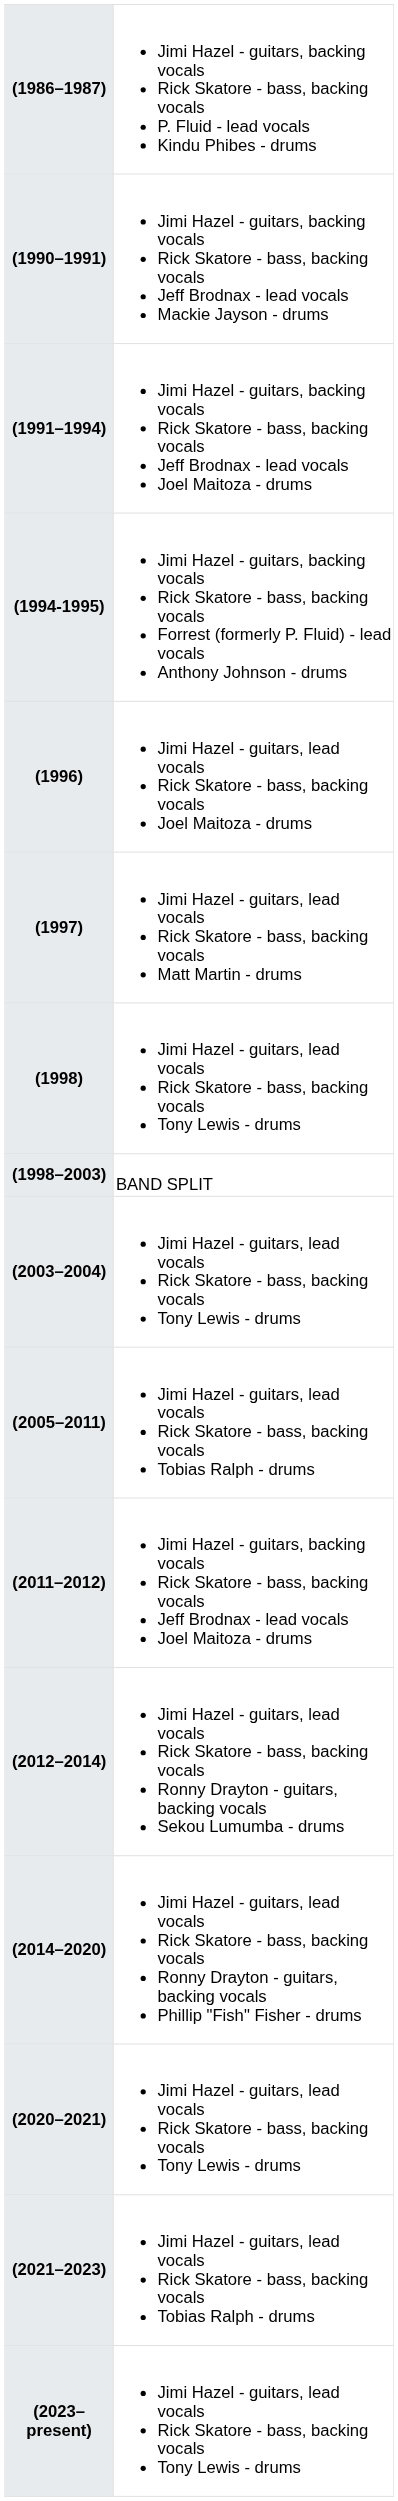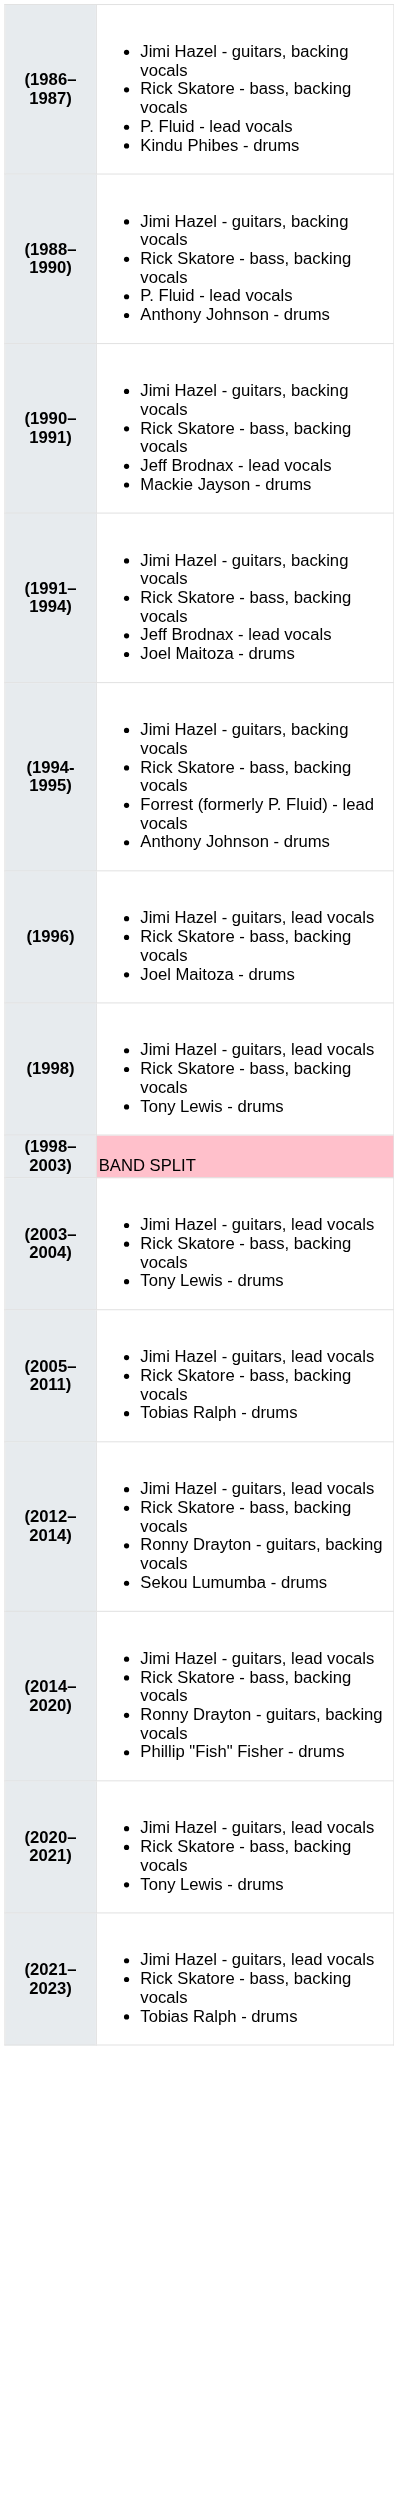 <table class="toccolours"  border=1 cellpadding=2 cellspacing=0 style="float: right; width: 375px; margin: 0 0 1em 1em; border-collapse: collapse; border: 1px solid #E2E2E2;">
 <tr>
 <th bgcolor="#E7EBEE">(1986–1987)</th>
 <td><br><ul><li>Jimi Hazel - guitars, backing vocals</li><li>Rick Skatore - bass, backing vocals</li><li>P. Fluid - lead vocals</li><li>Kindu Phibes - drums</li></ul></td>
+</tr>
+<tr>
+<th bgcolor="#E7EBEE">(1988–1990)</th>
+<td><br><ul><li>Jimi Hazel - guitars, backing vocals</li><li>Rick Skatore - bass, backing vocals</li><li>P. Fluid - lead vocals</li><li>Anthony Johnson - drums</li></ul></td>
 </tr>
 <tr>
 <th bgcolor="#E7EBEE">(1990–1991)</th>
 <td><br><ul><li>Jimi Hazel - guitars, backing vocals</li><li>Rick Skatore - bass, backing vocals</li><li>Jeff Brodnax - lead vocals</li><li>Mackie Jayson - drums</li></ul></td>
 </tr>
 <tr>
 <th bgcolor="#E7EBEE">(1991–1994)</th>
 <td><br><ul><li>Jimi Hazel - guitars, backing vocals</li><li>Rick Skatore - bass, backing vocals</li><li>Jeff Brodnax - lead vocals</li><li>Joel Maitoza - drums</li></ul></td>
 </tr>
 <tr>
 <th bgcolor="#E7EBEE">(1994-1995)</th>
 <td><br><ul><li>Jimi Hazel - guitars, backing vocals</li><li>Rick Skatore - bass, backing vocals</li><li>Forrest (formerly P. Fluid) - lead vocals</li><li>Anthony Johnson - drums</li></ul></td>
 </tr>
 <tr>
 <th bgcolor="#E7EBEE">(1996)</th>
 <td><br><ul><li>Jimi Hazel - guitars, lead vocals</li><li>Rick Skatore - bass, backing vocals</li><li>Joel Maitoza - drums</li></ul></td>
 </tr>
 <tr>
-<th bgcolor="#E7EBEE">(1997)</th>
-<td><br><ul><li>Jimi Hazel - guitars, lead vocals</li><li>Rick Skatore - bass, backing vocals</li><li>Matt Martin - drums</li></ul></td>
-</tr>
-<tr>
 <th bgcolor="#E7EBEE">(1998)</th>
 <td><br><ul><li>Jimi Hazel - guitars, lead vocals</li><li>Rick Skatore - bass, backing vocals</li><li>Tony Lewis - drums</li></ul></td>
 </tr>
 <tr>
 <th bgcolor="#E7EBEE">(1998–2003)</th>
-<td><br>BAND SPLIT</td>
+<td style="background: pink;"><br>BAND SPLIT</td>
 </tr>
 <tr>
 <th bgcolor="#E7EBEE">(2003–2004)</th>
 <td><br><ul><li>Jimi Hazel - guitars, lead vocals</li><li>Rick Skatore - bass, backing vocals</li><li>Tony Lewis - drums</li></ul></td>
 </tr>
 <tr>
 <th bgcolor="#E7EBEE">(2005–2011)</th>
 <td><br><ul><li>Jimi Hazel - guitars, lead vocals</li><li>Rick Skatore - bass, backing vocals</li><li>Tobias Ralph - drums</li></ul></td>
-</tr>
-<tr>
-<th bgcolor="#E7EBEE">(2011–2012)</th>
-<td><br><ul><li>Jimi Hazel - guitars, backing vocals</li><li>Rick Skatore - bass, backing vocals</li><li>Jeff Brodnax - lead vocals</li><li>Joel Maitoza - drums</li></ul></td>
 </tr>
 <tr>
 <th bgcolor="#E7EBEE">(2012–2014)</th>
 <td><br><ul><li>Jimi Hazel - guitars, lead vocals</li><li>Rick Skatore - bass, backing vocals</li><li>Ronny Drayton - guitars, backing vocals</li><li>Sekou Lumumba - drums</li></ul></td>
 </tr>
 <tr>
 <th bgcolor="#E7EBEE">(2014–2020)</th>
 <td><br><ul><li>Jimi Hazel - guitars, lead vocals</li><li>Rick Skatore - bass, backing vocals</li><li>Ronny Drayton - guitars, backing vocals</li><li>Phillip "Fish" Fisher - drums</li></ul></td>
 </tr>
 <tr>
 <th bgcolor="#E7EBEE">(2020–2021)</th>
 <td><br><ul><li>Jimi Hazel - guitars, lead vocals</li><li>Rick Skatore - bass, backing vocals</li><li>Tony Lewis - drums</li></ul></td>
 </tr>
 <tr>
 <th bgcolor="#E7EBEE">(2021–2023)</th>
 <td><br><ul><li>Jimi Hazel - guitars, lead vocals</li><li>Rick Skatore - bass, backing vocals</li><li>Tobias Ralph - drums</li></ul></td>
 </tr>
-<tr>
-<th bgcolor="#E7EBEE">(2023–present)</th>
-<td><br><ul><li>Jimi Hazel - guitars, lead vocals</li><li>Rick Skatore - bass, backing vocals</li><li>Tony Lewis - drums</li></ul></td>
-</tr>
 </table>
